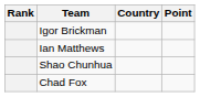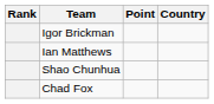 <table class="wikitable sortable">
 <tr>
 <th>Rank</th>
 <th>Team</th>
+<th>Point</th>
 <th>Country</th>
-<th>Point</th>
 </tr>
 <tr>
 <th></th>
 <td>Igor Brickman</td>
 <td></td>
 <td></td>
 </tr>
 <tr>
 <th></th>
 <td>Ian Matthews</td>
 <td></td>
 <td></td>
 </tr>
 <tr>
 <th></th>
 <td>Shao Chunhua</td>
 <td></td>
 <td></td>
 </tr>
 <tr>
 <th></th>
 <td>Chad Fox</td>
 <td></td>
 <td></td>
 </tr>
 </table>
